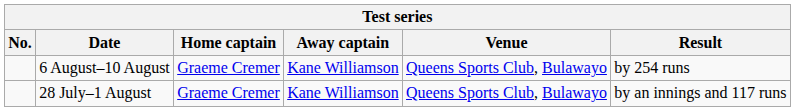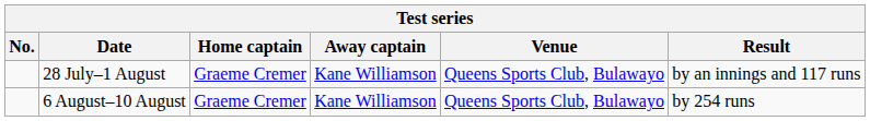 <table class="wikitable">
 <tr>
 <th colspan="6">Test series</th>
 </tr>
 <tr>
 <th>No.</th>
 <th>Date</th>
 <th>Home captain</th>
 <th>Away captain</th>
 <th>Venue</th>
 <th>Result</th>
 </tr>
 <tr>
 <td></td>
+<td>28 July–1 August</td>
+<td><a href='#'>Graeme Cremer</a></td>
+<td><a href='#'>Kane Williamson</a></td>
+<td><a href='#'>Queens Sports Club</a>, <a href='#'>Bulawayo</a></td>
+<td> by an innings and 117 runs</td>
+</tr>
+<tr>
+<td></td>
 <td>6 August–10 August</td>
 <td><a href='#'>Graeme Cremer</a></td>
 <td><a href='#'>Kane Williamson</a></td>
 <td><a href='#'>Queens Sports Club</a>, <a href='#'>Bulawayo</a></td>
 <td> by 254 runs</td>
 </tr>
-<tr>
-<td></td>
-<td>28 July–1 August</td>
-<td><a href='#'>Graeme Cremer</a></td>
-<td><a href='#'>Kane Williamson</a></td>
-<td><a href='#'>Queens Sports Club</a>, <a href='#'>Bulawayo</a></td>
-<td> by an innings and 117 runs</td>
-</tr>
 </table>
